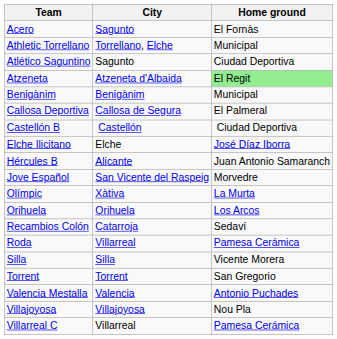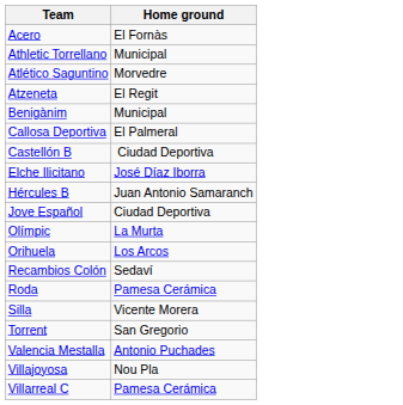 <table class="wikitable sortable">
 <tr>
 <th>Team</th>
-<th>City</th>
 <th>Home ground</th>
 </tr>
 <tr>
 <td><a href='#'>Acero</a></td>
-<td><a href='#'>Sagunto</a></td>
 <td>El Fornàs</td>
 </tr>
 <tr>
 <td><a href='#'>Athletic Torrellano</a></td>
-<td><a href='#'>Torrellano</a>, <a href='#'>Elche</a></td>
 <td>Municipal</td>
 </tr>
 <tr>
 <td><a href='#'>Atlético Saguntino</a></td>
-<td>Sagunto</td>
-<td>Ciudad Deportiva</td>
+<td>Morvedre</td>
 </tr>
 <tr>
 <td><a href='#'>Atzeneta</a></td>
-<td><a href='#'>Atzeneta d'Albaida</a></td>
-<td style="background: lightgreen;">El Regit</td>
+<td>El Regit</td>
 </tr>
 <tr>
-<td><a href='#'>Benigànim</a></td>
 <td><a href='#'>Benigànim</a></td>
 <td>Municipal</td>
 </tr>
 <tr>
 <td><a href='#'>Callosa Deportiva</a></td>
-<td><a href='#'>Callosa de Segura</a></td>
 <td>El Palmeral</td>
 </tr>
 <tr>
 <td><a href='#'>Castellón B</a> </td>
-<td> <a href='#'>Castellón</a></td>
 <td> Ciudad Deportiva</td>
 </tr>
 <tr>
 <td><a href='#'>Elche Ilicitano</a></td>
-<td>Elche</td>
 <td><a href='#'>José Díaz Iborra</a></td>
 </tr>
 <tr>
 <td><a href='#'>Hércules B</a></td>
-<td><a href='#'>Alicante</a></td>
 <td>Juan Antonio Samaranch</td>
 </tr>
 <tr>
 <td><a href='#'>Jove Español</a></td>
-<td><a href='#'>San Vicente del Raspeig</a></td>
-<td>Morvedre</td>
+<td>Ciudad Deportiva</td>
 </tr>
 <tr>
 <td><a href='#'>Olímpic</a></td>
-<td><a href='#'>Xàtiva</a></td>
 <td><a href='#'>La Murta</a></td>
 </tr>
 <tr>
-<td><a href='#'>Orihuela</a></td>
 <td><a href='#'>Orihuela</a></td>
 <td><a href='#'>Los Arcos</a></td>
 </tr>
 <tr>
 <td><a href='#'>Recambios Colón</a></td>
-<td><a href='#'>Catarroja</a></td>
 <td>Sedaví</td>
 </tr>
 <tr>
 <td><a href='#'>Roda</a></td>
-<td><a href='#'>Villarreal</a></td>
 <td><a href='#'>Pamesa Cerámica</a></td>
 </tr>
 <tr>
-<td><a href='#'>Silla</a></td>
 <td><a href='#'>Silla</a></td>
 <td>Vicente Morera</td>
 </tr>
 <tr>
 <td><a href='#'>Torrent</a></td>
-<td><a href='#'>Torrent</a></td>
 <td>San Gregorio</td>
 </tr>
 <tr>
 <td><a href='#'>Valencia Mestalla</a></td>
-<td><a href='#'>Valencia</a></td>
 <td><a href='#'>Antonio Puchades</a></td>
 </tr>
 <tr>
-<td><a href='#'>Villajoyosa</a></td>
 <td><a href='#'>Villajoyosa</a></td>
 <td>Nou Pla</td>
 </tr>
 <tr>
 <td><a href='#'>Villarreal C</a></td>
-<td>Villarreal</td>
 <td><a href='#'>Pamesa Cerámica</a></td>
 </tr>
 </table>
